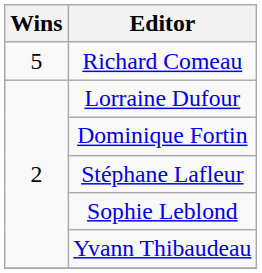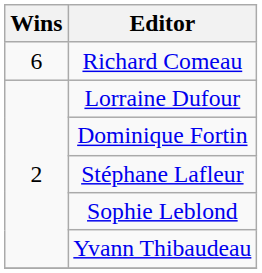 <table class="wikitable" style="text-align:center;">
 <tr>
 <th scope="col" width="10">Wins</th>
 <th scope="col" align="center">Editor</th>
 </tr>
 <tr>
-<td rowspan="1" style="text-align:center;">5</td>
+<td rowspan="1" style="text-align:center;">6</td>
 <td><a href='#'>Richard Comeau</a></td>
 </tr>
 <tr>
 <td rowspan="5" style="text-align:center;">2</td>
 <td><a href='#'>Lorraine Dufour</a></td>
 </tr>
 <tr>
 <td><a href='#'>Dominique Fortin</a></td>
 </tr>
 <tr>
 <td><a href='#'>Stéphane Lafleur</a></td>
 </tr>
 <tr>
 <td><a href='#'>Sophie Leblond</a></td>
 </tr>
 <tr>
 <td><a href='#'>Yvann Thibaudeau</a></td>
 </tr>
 <tr>
 </tr>
 </table>
